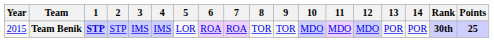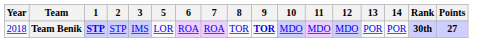 <table class="wikitable" style="text-align:center; font-size:90%">
 <tr>
 <th>Year</th>
 <th>Team</th>
 <th>1</th>
 <th>2</th>
 <th>3</th>
-<th>4</th>
 <th>5</th>
 <th>6</th>
 <th>7</th>
 <th>8</th>
 <th>9</th>
 <th>10</th>
 <th>11</th>
 <th>12</th>
 <th>13</th>
 <th>14</th>
 <th>Rank</th>
 <th>Points</th>
 </tr>
 <tr>
-<td><a href='#'>2015</a></td>
+<td><a href='#'>2018</a></td>
 <th>Team Benik</th>
 <td style="background:#CFCFFF;"><strong><a href='#'>STP</a><br></strong></td>
 <td style="background:#CFCFFF;"><a href='#'>STP</a><br></td>
-<td style="background:#CFCFFF;"><a href='#'>IMS</a><br></td>
 <td style="background:#CFCFFF;"><a href='#'>IMS</a><br></td>
 <td><a href='#'>LOR</a></td>
 <td style="background:#EFCFFF;"><a href='#'>ROA</a><br></td>
 <td style="background:#EFCFFF;"><a href='#'>ROA</a><br></td>
 <td><a href='#'>TOR</a></td>
-<td><a href='#'>TOR</a></td>
+<td><strong><a href='#'>TOR</a></strong></td>
 <td style="background:#CFCFFF;"><a href='#'>MDO</a><br></td>
 <td style="background:#EFCFFF;"><a href='#'>MDO</a><br></td>
 <td style="background:#CFCFFF;"><a href='#'>MDO</a><br></td>
 <td><a href='#'>POR</a></td>
 <td><a href='#'>POR</a></td>
 <th style="background:#CFCFFF;">30th</th>
-<th style="background:#CFCFFF;">25</th>
+<th style="background:#CFCFFF;">27</th>
 </tr>
 </table>
